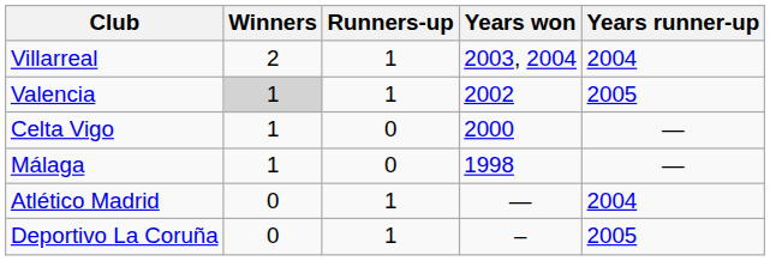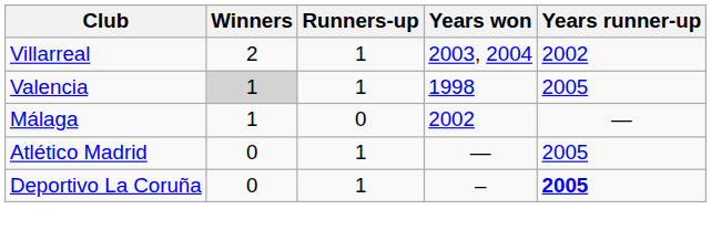 <table class="wikitable sortable">
 <tr>
 <th>Club</th>
 <th>Winners</th>
 <th>Runners-up</th>
 <th class="unsortable">Years won</th>
 <th class="unsortable">Years runner-up</th>
 </tr>
 <tr>
 <td><a href='#'>Villarreal</a></td>
 <td align=center>2</td>
 <td align=center>1</td>
 <td><a href='#'>2003</a>, <a href='#'>2004</a></td>
-<td><a href='#'>2004</a></td>
+<td><a href='#'>2002</a></td>
 </tr>
 <tr>
 <td><a href='#'>Valencia</a></td>
 <td align=center style="background: lightgrey;">1</td>
 <td align=center>1</td>
-<td><a href='#'>2002</a></td>
+<td><a href='#'>1998</a></td>
 <td><a href='#'>2005</a></td>
-</tr>
-<tr>
-<td><a href='#'>Celta Vigo</a></td>
-<td align=center>1</td>
-<td align=center>0</td>
-<td><a href='#'>2000</a></td>
-<td align=center>—</td>
 </tr>
 <tr>
 <td><a href='#'>Málaga</a></td>
 <td align=center>1</td>
 <td align=center>0</td>
-<td><a href='#'>1998</a></td>
+<td><a href='#'>2002</a></td>
 <td align=center>—</td>
 </tr>
 <tr>
 <td><a href='#'>Atlético Madrid</a></td>
 <td align=center>0</td>
 <td align=center>1</td>
 <td align=center>—</td>
-<td><a href='#'>2004</a></td>
+<td><a href='#'>2005</a></td>
 </tr>
 <tr>
 <td><a href='#'>Deportivo La Coruña</a></td>
 <td align=center>0</td>
 <td align=center>1</td>
 <td align=center>–</td>
-<td><a href='#'>2005</a></td>
+<td><strong><a href='#'>2005</a></strong></td>
 </tr>
 </table>
